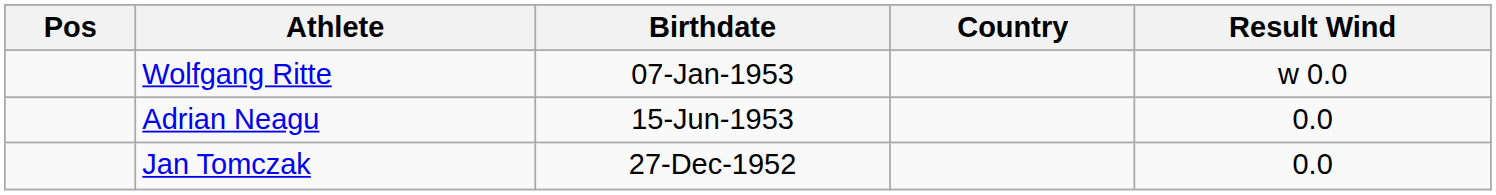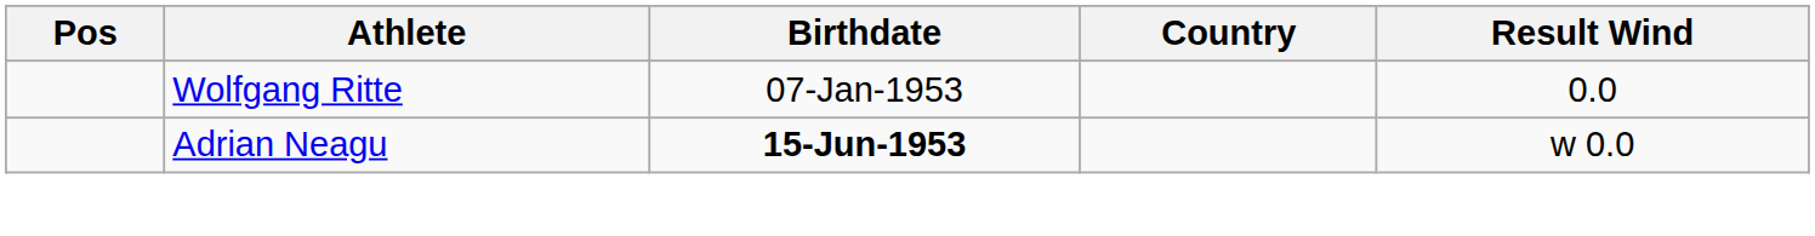 <table class="wikitable"  style="text-align:center; width:65%;">
 <tr>
 <th>Pos</th>
 <th>Athlete</th>
 <th>Birthdate</th>
 <th>Country</th>
 <th>Result Wind</th>
 </tr>
 <tr>
 <td align=center></td>
 <td align=left><a href='#'>Wolfgang Ritte</a></td>
 <td>07-Jan-1953</td>
 <td align=left></td>
-<td>w 0.0</td>
+<td> 0.0</td>
 </tr>
 <tr>
 <td align=center></td>
 <td align=left><a href='#'>Adrian Neagu</a></td>
-<td>15-Jun-1953</td>
+<td><strong>15-Jun-1953</strong></td>
 <td align=left></td>
-<td> 0.0</td>
-</tr>
-<tr>
-<td align=center></td>
-<td align=left><a href='#'>Jan Tomczak</a></td>
-<td>27-Dec-1952</td>
-<td align=left></td>
-<td> 0.0</td>
+<td>w 0.0</td>
 </tr>
 </table>
